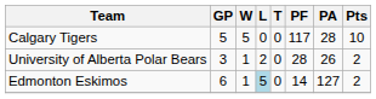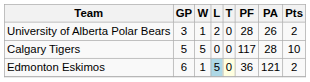 <table class="wikitable">
 <tr>
 <th>Team</th>
 <th>GP</th>
 <th>W</th>
 <th>L</th>
 <th>T</th>
 <th>PF</th>
 <th>PA</th>
 <th>Pts</th>
 </tr>
 <tr align="center">
+<td align="left">University of Alberta Polar Bears</td>
+<td>3</td>
+<td>1</td>
+<td>2</td>
+<td>0</td>
+<td>28</td>
+<td>26</td>
+<td>2</td>
+</tr>
+<tr align="center">
 <td align="left">Calgary Tigers</td>
 <td>5</td>
 <td>5</td>
 <td>0</td>
 <td>0</td>
 <td>117</td>
 <td>28</td>
 <td>10</td>
 </tr>
 <tr align="center">
-<td align="left">University of Alberta Polar Bears</td>
-<td>3</td>
-<td>1</td>
-<td>2</td>
-<td>0</td>
-<td>28</td>
-<td>26</td>
-<td>2</td>
-</tr>
-<tr align="center">
 <td align="left">Edmonton Eskimos</td>
 <td>6</td>
 <td>1</td>
 <td style="background: lightblue;">5</td>
-<td>0</td>
-<td>14</td>
-<td>127</td>
+<td style="background: lightyellow;">0</td>
+<td>36</td>
+<td>121</td>
 <td>2</td>
 </tr>
 <tr align="center">
 </tr>
 </table>
